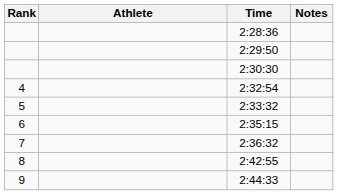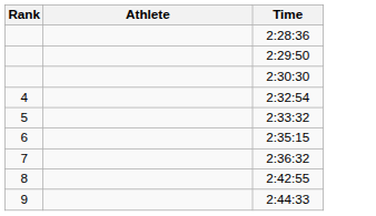 <table class="wikitable sortable" style="text-align:center">
 <tr>
 <th width=40>Rank</th>
 <th width=250>Athlete</th>
 <th width=80>Time</th>
-<th width=50>Notes</th>
 </tr>
 <tr>
 <td></td>
 <td align=left></td>
 <td>2:28:36</td>
-<td></td>
 </tr>
 <tr>
 <td></td>
 <td align=left></td>
 <td>2:29:50</td>
-<td></td>
 </tr>
 <tr>
 <td></td>
 <td align=left></td>
 <td>2:30:30</td>
-<td></td>
 </tr>
 <tr>
 <td>4</td>
 <td align=left></td>
 <td>2:32:54</td>
-<td></td>
 </tr>
 <tr>
 <td>5</td>
 <td align=left></td>
 <td>2:33:32</td>
-<td></td>
 </tr>
 <tr>
 <td>6</td>
 <td align=left></td>
 <td>2:35:15</td>
-<td></td>
 </tr>
 <tr>
 <td>7</td>
 <td align=left></td>
 <td>2:36:32</td>
-<td></td>
 </tr>
 <tr>
 <td>8</td>
 <td align=left></td>
 <td>2:42:55</td>
-<td></td>
 </tr>
 <tr>
 <td>9</td>
 <td align=left></td>
 <td>2:44:33</td>
-<td></td>
 </tr>
 </table>
